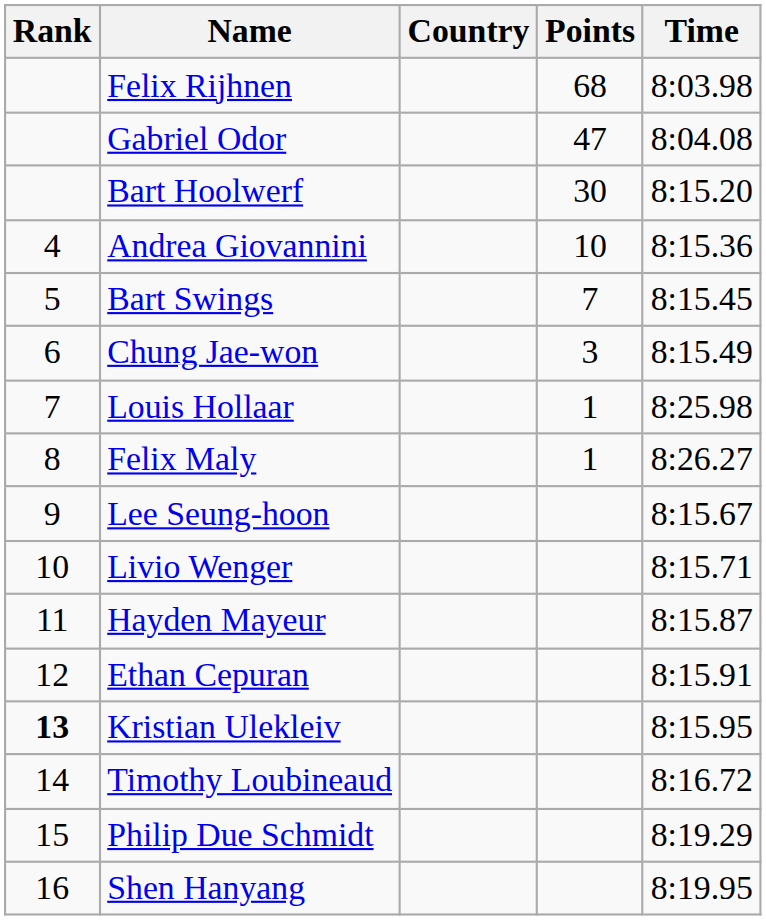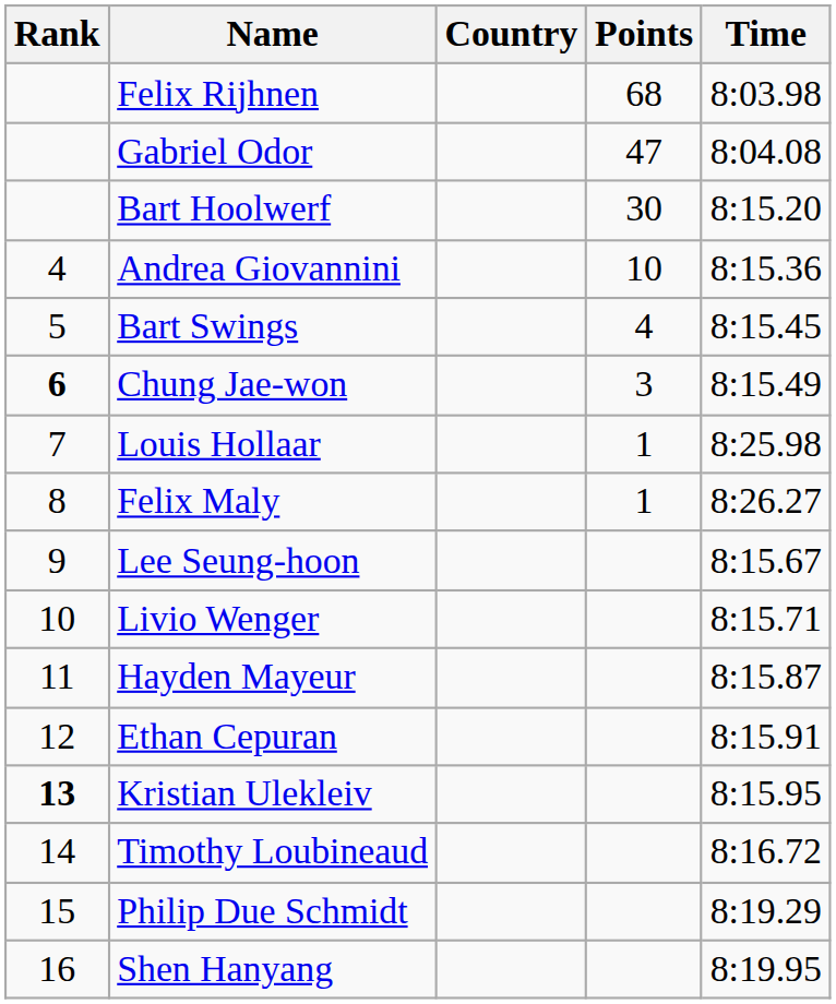 <table class="wikitable sortable" style="text-align:center">
 <tr>
 <th>Rank</th>
 <th>Name</th>
 <th>Country</th>
 <th>Points</th>
 <th>Time</th>
 </tr>
 <tr>
 <td></td>
 <td align=left><a href='#'>Felix Rijhnen</a></td>
 <td align=left></td>
 <td>68</td>
 <td>8:03.98</td>
 </tr>
 <tr>
 <td></td>
 <td align=left><a href='#'>Gabriel Odor</a></td>
 <td align=left></td>
 <td>47</td>
 <td>8:04.08</td>
 </tr>
 <tr>
 <td></td>
 <td align=left><a href='#'>Bart Hoolwerf</a></td>
 <td align=left></td>
 <td>30</td>
 <td>8:15.20</td>
 </tr>
 <tr>
 <td>4</td>
 <td align=left><a href='#'>Andrea Giovannini</a></td>
 <td align=left></td>
 <td>10</td>
 <td>8:15.36</td>
 </tr>
 <tr>
 <td>5</td>
 <td align=left><a href='#'>Bart Swings</a></td>
 <td align=left></td>
-<td>7</td>
+<td>4</td>
 <td>8:15.45</td>
 </tr>
 <tr>
-<td>6</td>
+<td><strong>6</strong></td>
 <td align=left><a href='#'>Chung Jae-won</a></td>
 <td align=left></td>
 <td>3</td>
 <td>8:15.49</td>
 </tr>
 <tr>
 <td>7</td>
 <td align=left><a href='#'>Louis Hollaar</a></td>
 <td align=left></td>
 <td>1</td>
 <td>8:25.98</td>
 </tr>
 <tr>
 <td>8</td>
 <td align=left><a href='#'>Felix Maly</a></td>
 <td align=left></td>
 <td>1</td>
 <td>8:26.27</td>
 </tr>
 <tr>
 <td>9</td>
 <td align=left><a href='#'>Lee Seung-hoon</a></td>
 <td align=left></td>
 <td></td>
 <td>8:15.67</td>
 </tr>
 <tr>
 <td>10</td>
 <td align=left><a href='#'>Livio Wenger</a></td>
 <td align=left></td>
 <td></td>
 <td>8:15.71</td>
 </tr>
 <tr>
 <td>11</td>
 <td align=left><a href='#'>Hayden Mayeur</a></td>
 <td align=left></td>
 <td></td>
 <td>8:15.87</td>
 </tr>
 <tr>
 <td>12</td>
 <td align=left><a href='#'>Ethan Cepuran</a></td>
 <td align=left></td>
 <td></td>
 <td>8:15.91</td>
 </tr>
 <tr>
 <td><strong>13</strong></td>
 <td align=left><a href='#'>Kristian Ulekleiv</a></td>
 <td align=left></td>
 <td></td>
 <td>8:15.95</td>
 </tr>
 <tr>
 <td>14</td>
 <td align=left><a href='#'>Timothy Loubineaud</a></td>
 <td align=left></td>
 <td></td>
 <td>8:16.72</td>
 </tr>
 <tr>
 <td>15</td>
 <td align=left><a href='#'>Philip Due Schmidt</a></td>
 <td align=left></td>
 <td></td>
 <td>8:19.29</td>
 </tr>
 <tr>
 <td>16</td>
 <td align=left><a href='#'>Shen Hanyang</a></td>
 <td align=left></td>
 <td></td>
 <td>8:19.95</td>
 </tr>
 </table>
